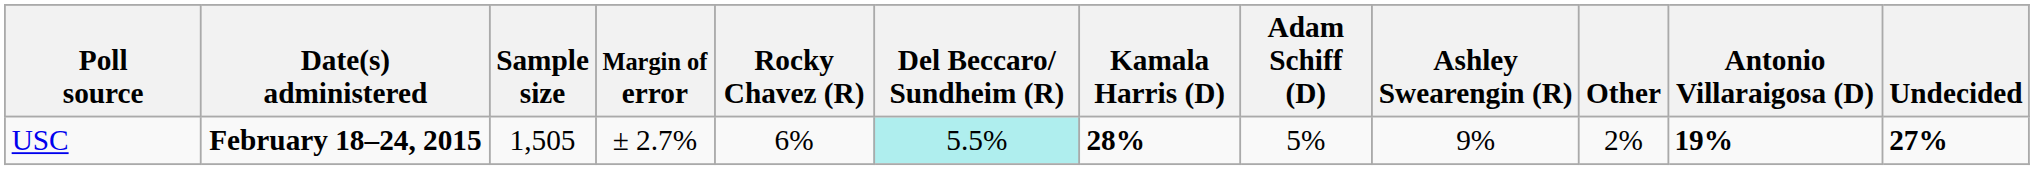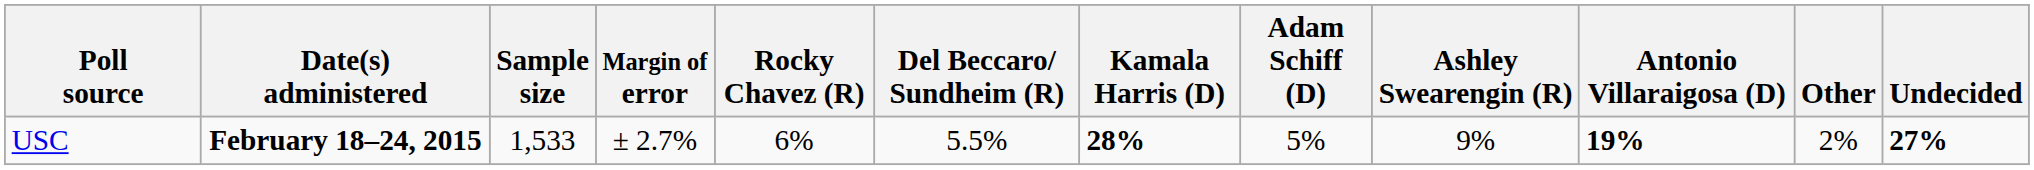 <table class="wikitable">
 <tr valign= bottom>
 <th style="width:100px;">Poll<br>source</th>
 <th style="width:150px;">Date(s)<br>administered</th>
 <th class=small>Sample<br>size</th>
 <th class=small><small>Margin of</small><br>error</th>
 <th style="width:80px;">Rocky<br>Chavez (R)</th>
 <th style="width:105px;">Del Beccaro/<br>Sundheim (R)</th>
 <th style="width:80px;">Kamala<br>Harris (D)</th>
 <th style="width:65px;">Adam<br>Schiff (D)</th>
 <th style="width:105px;">Ashley<br>Swearengin (R)</th>
+<th style="width:110px;">Antonio<br>Villaraigosa (D)</th>
 <th>Other</th>
-<th style="width:110px;">Antonio<br>Villaraigosa (D)</th>
 <th>Undecided</th>
 </tr>
 <tr>
 <td><a href='#'>USC</a></td>
 <td align=center><strong>February 18–24, 2015</strong></td>
-<td align=center>1,505</td>
+<td align=center>1,533</td>
 <td align=center>± 2.7%</td>
 <td align=center>6%</td>
-<td align=center style="background: paleturquoise;">5.5%</td>
+<td align=center>5.5%</td>
 <td><strong>28%</strong></td>
 <td align=center>5%</td>
 <td align=center>9%</td>
+<td><strong>19%</strong></td>
 <td align=center>2%</td>
-<td><strong>19%</strong></td>
 <td><strong>27%</strong></td>
 </tr>
 </table>
